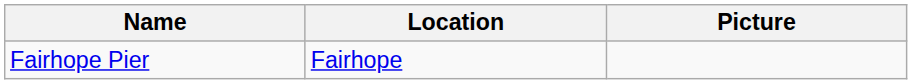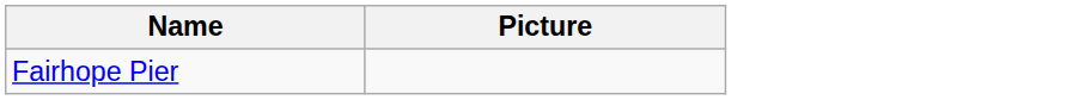 <table class="wikitable">
 <tr>
 <th width="200px">Name</th>
-<th width="200px">Location</th>
 <th width="200px">Picture</th>
 </tr>
 <tr>
 <td><a href='#'>Fairhope Pier</a></td>
-<td><a href='#'>Fairhope</a></td>
 <td></td>
 </tr>
 </table>
